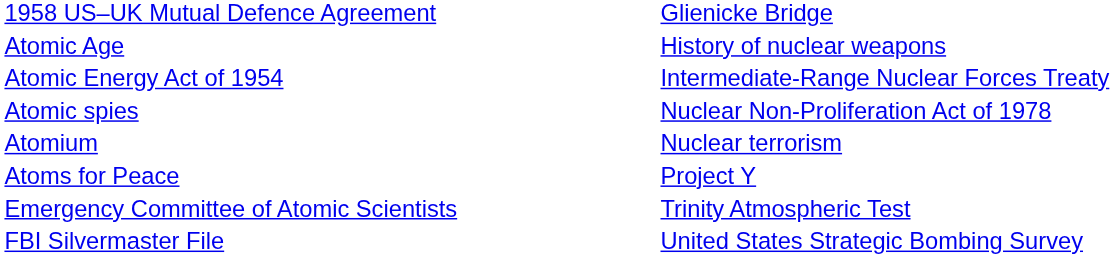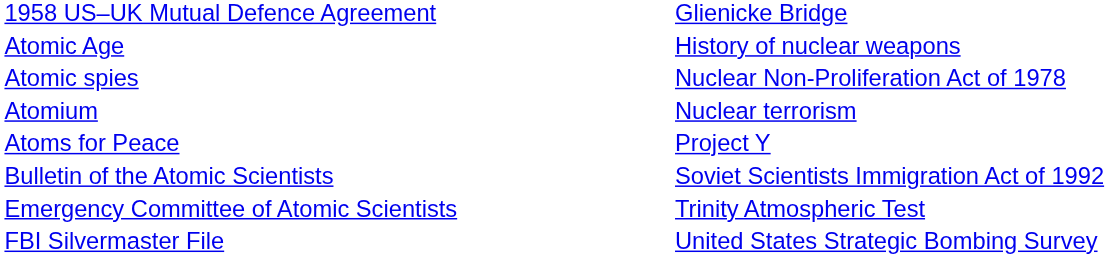 <table style="width: 70%; border: none; text-align: left;">
 <tr>
 <td><a href='#'>1958 US–UK Mutual Defence Agreement</a></td>
 <td><a href='#'>Glienicke Bridge</a></td>
 </tr>
 <tr>
 <td><a href='#'>Atomic Age</a></td>
 <td><a href='#'>History of nuclear weapons</a></td>
-</tr>
-<tr>
-<td><a href='#'>Atomic Energy Act of 1954</a></td>
-<td><a href='#'>Intermediate-Range Nuclear Forces Treaty</a></td>
 </tr>
 <tr>
 <td><a href='#'>Atomic spies</a></td>
 <td><a href='#'>Nuclear Non-Proliferation Act of 1978</a></td>
 </tr>
 <tr>
 <td><a href='#'>Atomium</a></td>
 <td><a href='#'>Nuclear terrorism</a></td>
 </tr>
 <tr>
 <td><a href='#'>Atoms for Peace</a></td>
 <td><a href='#'>Project Y</a></td>
 </tr>
 <tr>
+<td><a href='#'>Bulletin of the Atomic Scientists</a></td>
+<td><a href='#'>Soviet Scientists Immigration Act of 1992</a></td>
+</tr>
+<tr>
 <td><a href='#'>Emergency Committee of Atomic Scientists</a></td>
 <td><a href='#'>Trinity Atmospheric Test</a></td>
 </tr>
 <tr>
 <td><a href='#'>FBI Silvermaster File</a></td>
 <td><a href='#'>United States Strategic Bombing Survey</a></td>
 </tr>
 </table>
